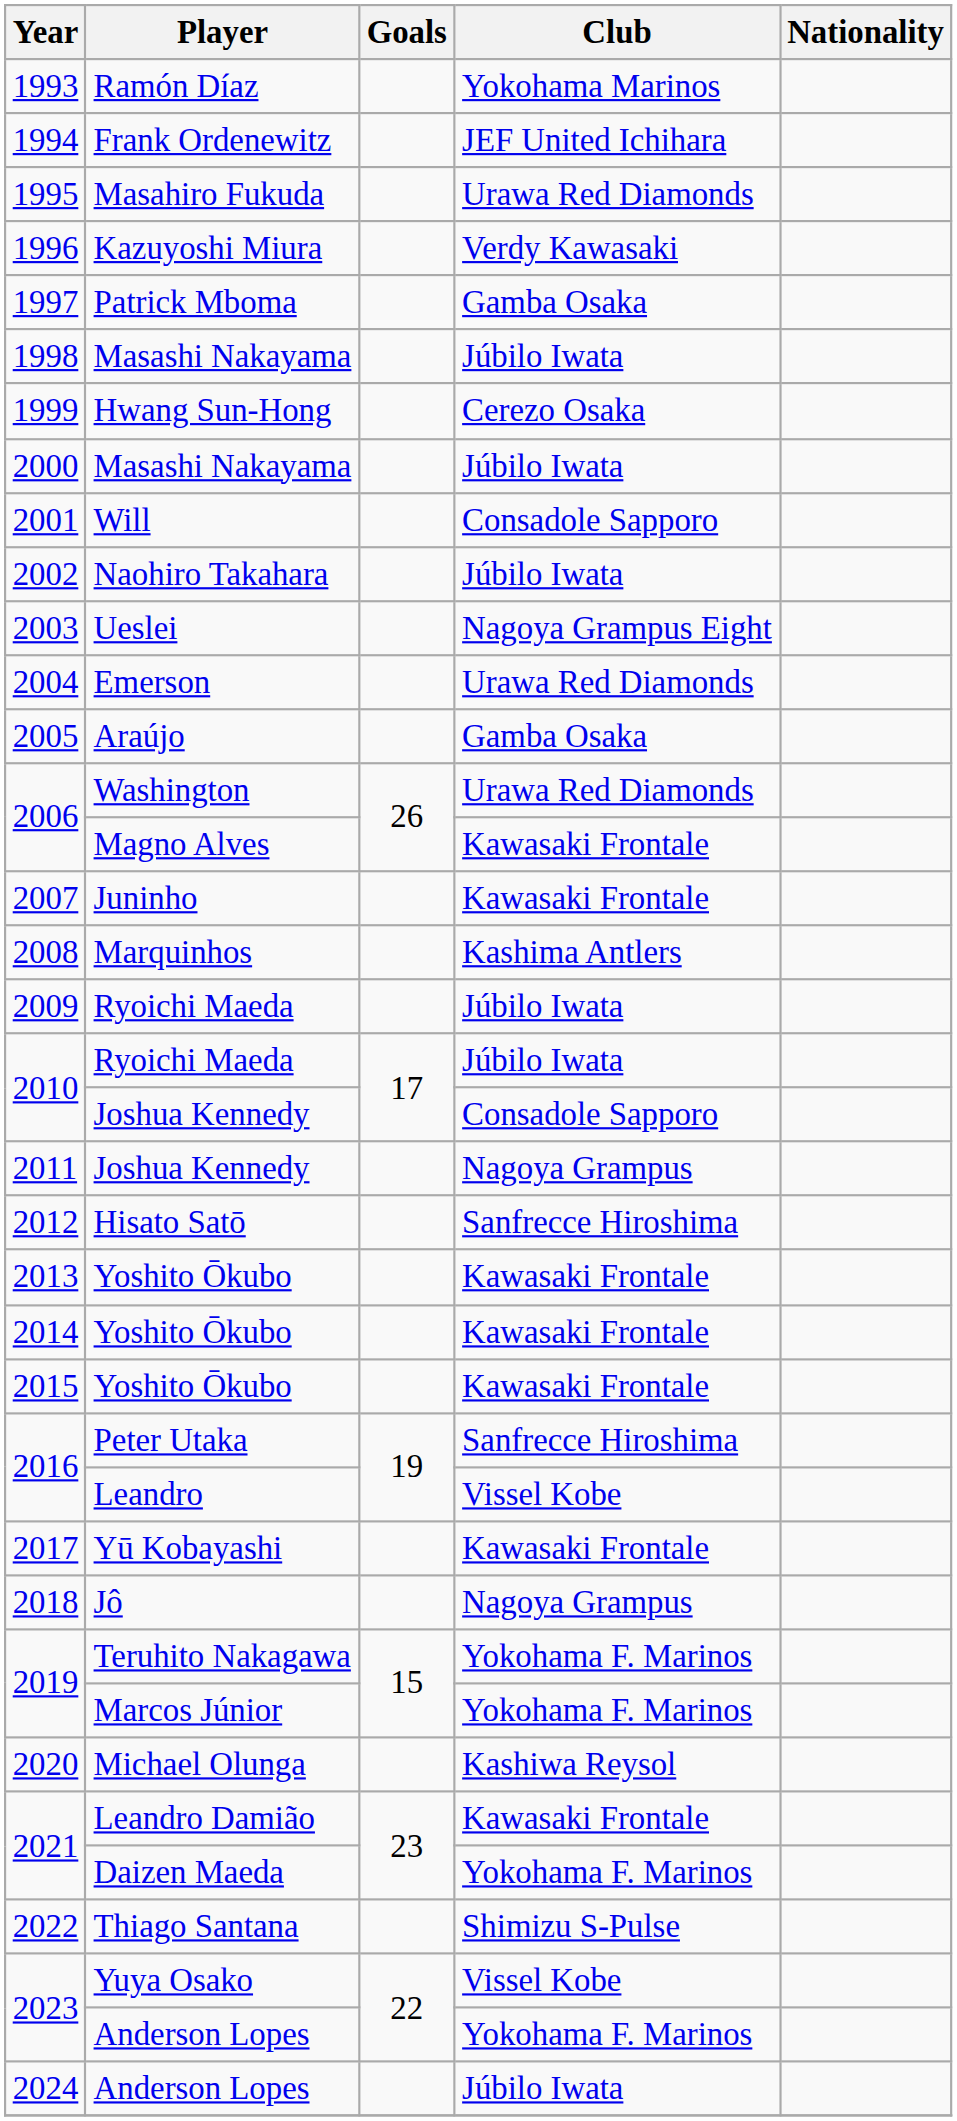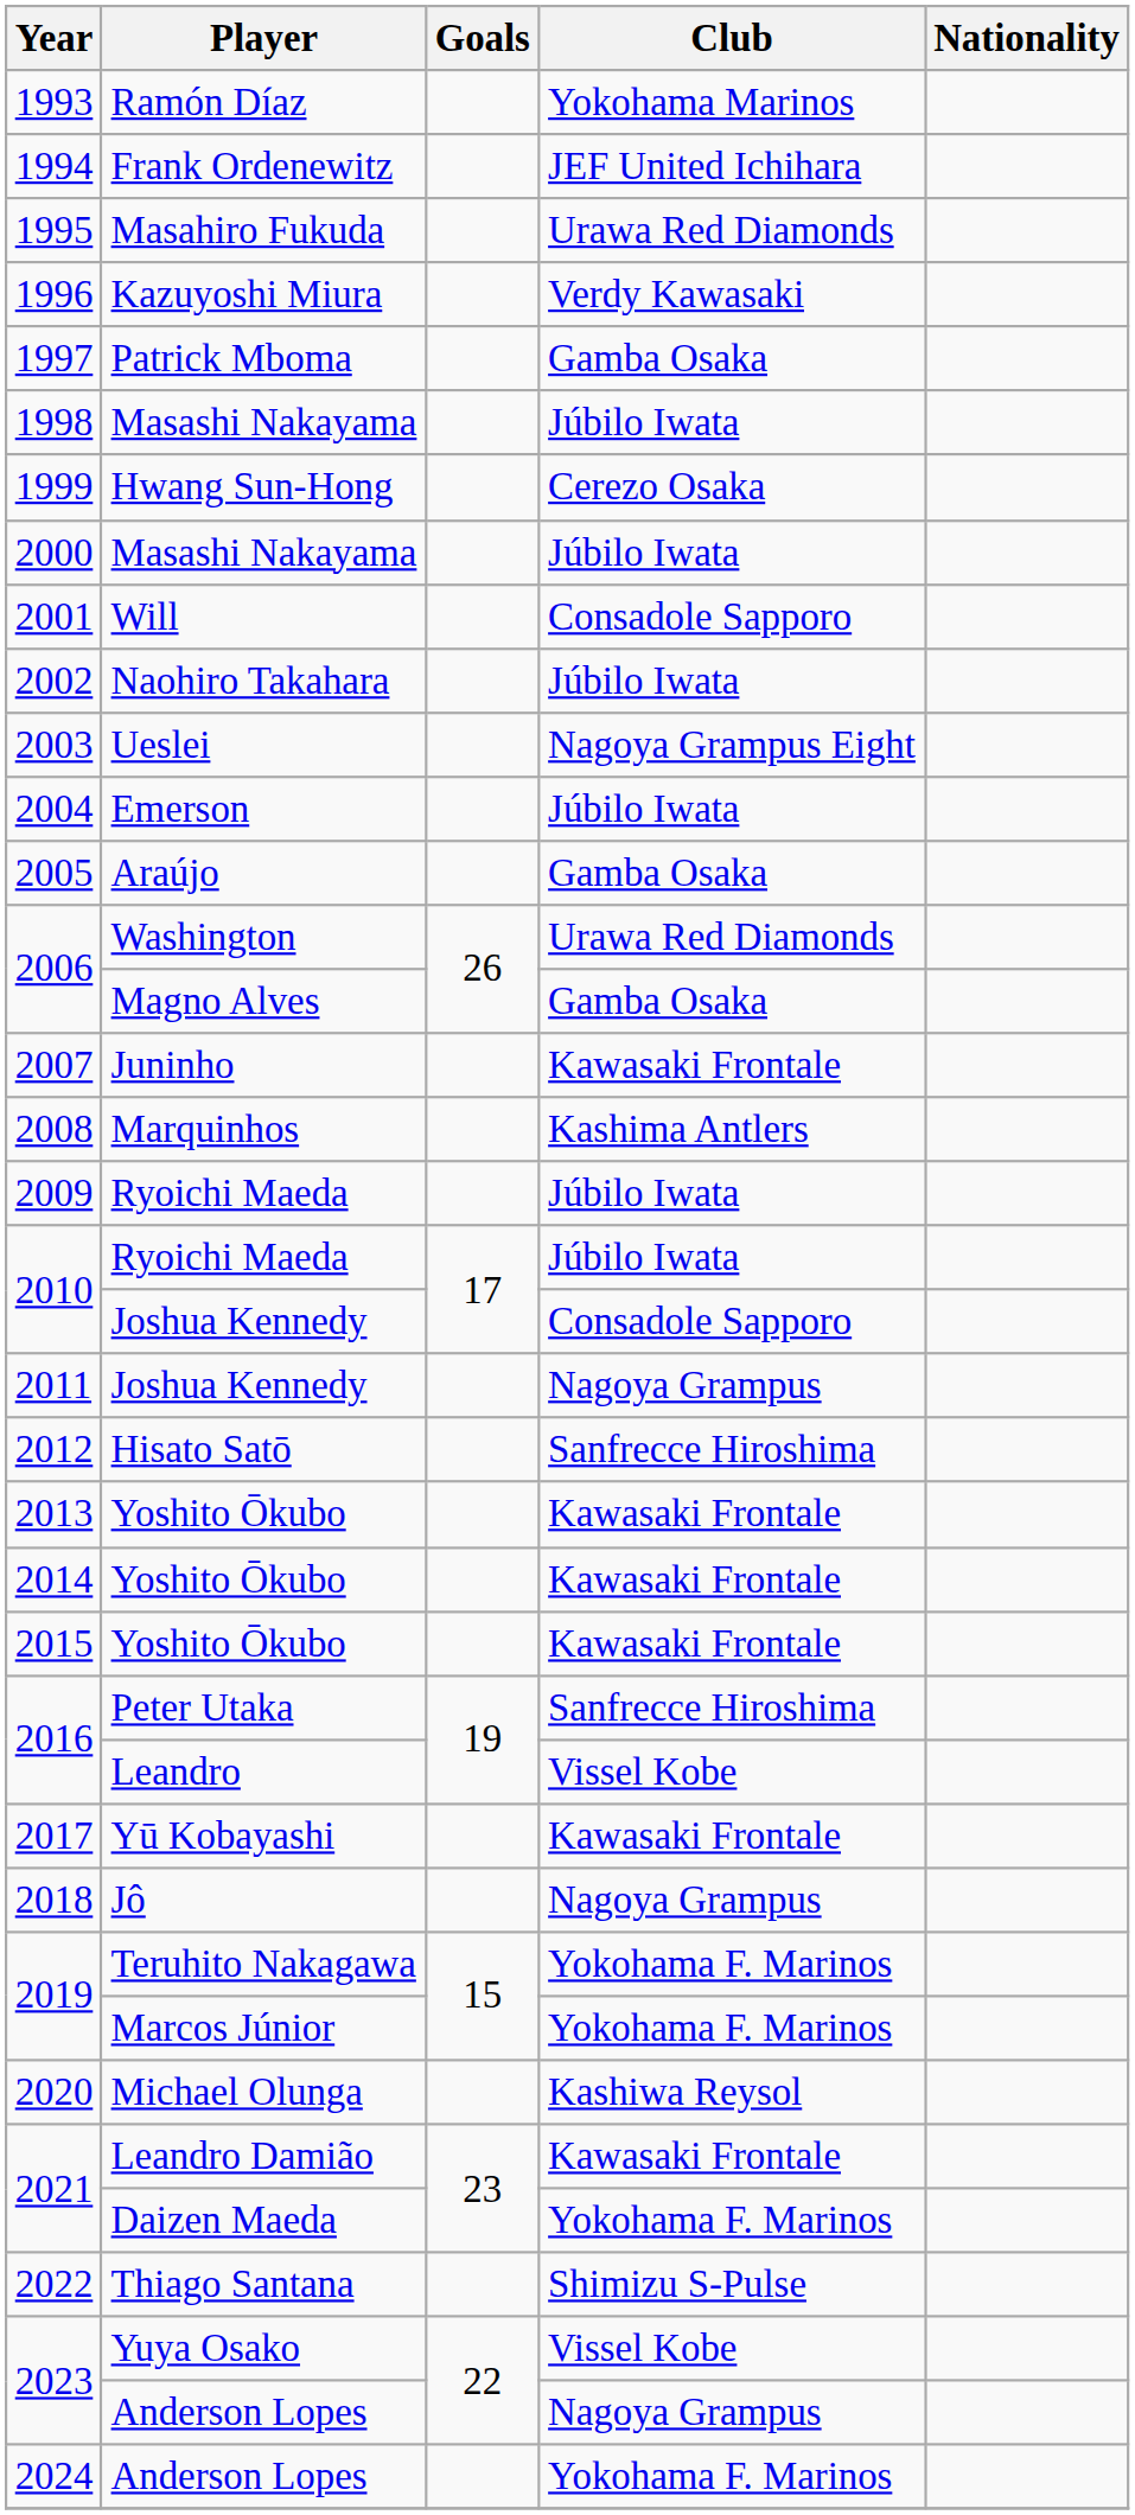 <table class="wikitable" style="font-size: 95%;">
 <tr>
 <th>Year</th>
 <th>Player</th>
 <th>Goals</th>
 <th>Club</th>
 <th>Nationality</th>
 </tr>
 <tr>
 <td><a href='#'>1993</a></td>
 <td><a href='#'>Ramón Díaz</a></td>
 <td></td>
 <td><a href='#'>Yokohama Marinos</a></td>
 <td></td>
 </tr>
 <tr>
 <td><a href='#'>1994</a></td>
 <td><a href='#'>Frank Ordenewitz</a></td>
 <td></td>
 <td><a href='#'>JEF United Ichihara</a></td>
 <td></td>
 </tr>
 <tr>
 <td><a href='#'>1995</a></td>
 <td><a href='#'>Masahiro Fukuda</a></td>
 <td></td>
 <td><a href='#'>Urawa Red Diamonds</a></td>
 <td></td>
 </tr>
 <tr>
 <td><a href='#'>1996</a></td>
 <td><a href='#'>Kazuyoshi Miura</a></td>
 <td></td>
 <td><a href='#'>Verdy Kawasaki</a></td>
 <td></td>
 </tr>
 <tr>
 <td><a href='#'>1997</a></td>
 <td><a href='#'>Patrick Mboma</a></td>
 <td></td>
 <td><a href='#'>Gamba Osaka</a></td>
 <td></td>
 </tr>
 <tr>
 <td><a href='#'>1998</a></td>
 <td><a href='#'>Masashi Nakayama</a></td>
 <td></td>
 <td><a href='#'>Júbilo Iwata</a></td>
 <td></td>
 </tr>
 <tr>
 <td><a href='#'>1999</a></td>
 <td><a href='#'>Hwang Sun-Hong</a></td>
 <td></td>
 <td><a href='#'>Cerezo Osaka</a></td>
 <td></td>
 </tr>
 <tr>
 <td><a href='#'>2000</a></td>
 <td><a href='#'>Masashi Nakayama</a></td>
 <td></td>
 <td><a href='#'>Júbilo Iwata</a></td>
 <td></td>
 </tr>
 <tr>
 <td><a href='#'>2001</a></td>
 <td><a href='#'>Will</a></td>
 <td></td>
 <td><a href='#'>Consadole Sapporo</a></td>
 <td></td>
 </tr>
 <tr>
 <td><a href='#'>2002</a></td>
 <td><a href='#'>Naohiro Takahara</a></td>
 <td></td>
 <td><a href='#'>Júbilo Iwata</a></td>
 <td></td>
 </tr>
 <tr>
 <td><a href='#'>2003</a></td>
 <td><a href='#'>Ueslei</a></td>
 <td></td>
 <td><a href='#'>Nagoya Grampus Eight</a></td>
 <td></td>
 </tr>
 <tr>
 <td><a href='#'>2004</a></td>
 <td><a href='#'>Emerson</a></td>
 <td></td>
-<td><a href='#'>Urawa Red Diamonds</a></td>
+<td><a href='#'>Júbilo Iwata</a></td>
 <td></td>
 </tr>
 <tr>
 <td><a href='#'>2005</a></td>
 <td><a href='#'>Araújo</a></td>
 <td></td>
 <td><a href='#'>Gamba Osaka</a></td>
 <td></td>
 </tr>
 <tr>
 <td rowspan=2><a href='#'>2006</a></td>
 <td><a href='#'>Washington</a></td>
 <td rowspan=2 style="text-align:center;">26</td>
 <td><a href='#'>Urawa Red Diamonds</a></td>
 <td></td>
 </tr>
 <tr>
 <td><a href='#'>Magno Alves</a></td>
-<td><a href='#'>Kawasaki Frontale</a></td>
+<td><a href='#'>Gamba Osaka</a></td>
 <td></td>
 </tr>
 <tr>
 <td><a href='#'>2007</a></td>
 <td><a href='#'>Juninho</a></td>
 <td></td>
 <td><a href='#'>Kawasaki Frontale</a></td>
 <td></td>
 </tr>
 <tr>
 <td><a href='#'>2008</a></td>
 <td><a href='#'>Marquinhos</a></td>
 <td></td>
 <td><a href='#'>Kashima Antlers</a></td>
 <td></td>
 </tr>
 <tr>
 <td><a href='#'>2009</a></td>
 <td><a href='#'>Ryoichi Maeda</a></td>
 <td></td>
 <td><a href='#'>Júbilo Iwata</a></td>
 <td></td>
 </tr>
 <tr>
 <td rowspan=2><a href='#'>2010</a></td>
 <td><a href='#'>Ryoichi Maeda</a></td>
 <td rowspan=2 style="text-align:center;">17</td>
 <td><a href='#'>Júbilo Iwata</a></td>
 <td></td>
 </tr>
 <tr>
 <td><a href='#'>Joshua Kennedy</a></td>
 <td><a href='#'>Consadole Sapporo</a></td>
 <td></td>
 </tr>
 <tr>
 <td><a href='#'>2011</a></td>
 <td><a href='#'>Joshua Kennedy</a></td>
 <td></td>
 <td><a href='#'>Nagoya Grampus</a></td>
 <td></td>
 </tr>
 <tr>
 <td><a href='#'>2012</a></td>
 <td><a href='#'>Hisato Satō</a></td>
 <td></td>
 <td><a href='#'>Sanfrecce Hiroshima</a></td>
 <td></td>
 </tr>
 <tr>
 <td><a href='#'>2013</a></td>
 <td><a href='#'>Yoshito Ōkubo</a></td>
 <td></td>
 <td><a href='#'>Kawasaki Frontale</a></td>
 <td></td>
 </tr>
 <tr>
 <td><a href='#'>2014</a></td>
 <td><a href='#'>Yoshito Ōkubo</a></td>
 <td></td>
 <td><a href='#'>Kawasaki Frontale</a></td>
 <td></td>
 </tr>
 <tr>
 <td><a href='#'>2015</a></td>
 <td><a href='#'>Yoshito Ōkubo</a></td>
 <td></td>
 <td><a href='#'>Kawasaki Frontale</a></td>
 <td></td>
 </tr>
 <tr>
 <td rowspan=2><a href='#'>2016</a></td>
 <td><a href='#'>Peter Utaka</a></td>
 <td rowspan=2 style="text-align:center;">19</td>
 <td><a href='#'>Sanfrecce Hiroshima</a></td>
 <td></td>
 </tr>
 <tr>
 <td><a href='#'>Leandro</a></td>
 <td><a href='#'>Vissel Kobe</a></td>
 <td></td>
 </tr>
 <tr>
 <td><a href='#'>2017</a></td>
 <td><a href='#'>Yū Kobayashi</a></td>
 <td></td>
 <td><a href='#'>Kawasaki Frontale</a></td>
 <td></td>
 </tr>
 <tr>
 <td><a href='#'>2018</a></td>
 <td><a href='#'>Jô</a></td>
 <td></td>
 <td><a href='#'>Nagoya Grampus</a></td>
 <td></td>
 </tr>
 <tr>
 <td rowspan=2><a href='#'>2019</a></td>
 <td><a href='#'>Teruhito Nakagawa</a></td>
 <td rowspan=2 style="text-align:center;">15</td>
 <td><a href='#'>Yokohama F. Marinos</a></td>
 <td></td>
 </tr>
 <tr>
 <td><a href='#'>Marcos Júnior</a></td>
 <td><a href='#'>Yokohama F. Marinos</a></td>
 <td></td>
 </tr>
 <tr>
 <td><a href='#'>2020</a></td>
 <td><a href='#'>Michael Olunga</a></td>
 <td></td>
 <td><a href='#'>Kashiwa Reysol</a></td>
 <td></td>
 </tr>
 <tr>
 <td rowspan=2><a href='#'>2021</a></td>
 <td><a href='#'>Leandro Damião</a></td>
 <td rowspan=2 style="text-align:center;">23</td>
 <td><a href='#'>Kawasaki Frontale</a></td>
 <td></td>
 </tr>
 <tr>
 <td><a href='#'>Daizen Maeda</a></td>
 <td><a href='#'>Yokohama F. Marinos</a></td>
 <td></td>
 </tr>
 <tr>
 <td><a href='#'>2022</a></td>
 <td><a href='#'>Thiago Santana</a></td>
 <td></td>
 <td><a href='#'>Shimizu S-Pulse</a></td>
 <td></td>
 </tr>
 <tr>
 <td rowspan=2><a href='#'>2023</a></td>
 <td><a href='#'>Yuya Osako</a></td>
 <td rowspan=2 style="text-align:center;">22</td>
 <td><a href='#'>Vissel Kobe</a></td>
 <td></td>
 </tr>
 <tr>
 <td><a href='#'>Anderson Lopes</a></td>
-<td><a href='#'>Yokohama F. Marinos</a></td>
+<td><a href='#'>Nagoya Grampus</a></td>
 <td></td>
 </tr>
 <tr>
 <td><a href='#'>2024</a></td>
 <td><a href='#'>Anderson Lopes</a></td>
 <td></td>
-<td><a href='#'>Júbilo Iwata</a></td>
+<td><a href='#'>Yokohama F. Marinos</a></td>
 <td></td>
 </tr>
 <tr>
 </tr>
 </table>
